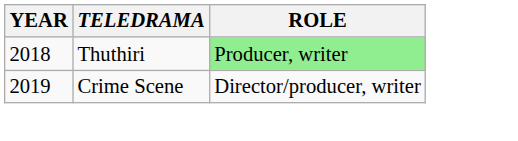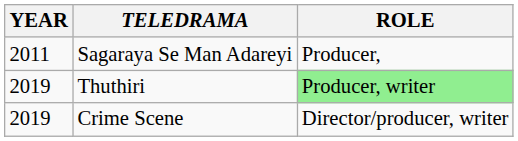 <table class="wikitable">
 <tr>
 <th><strong>YEAR</strong></th>
 <th><em>TELEDRAMA<strong></th>
 <th></strong>ROLE<strong></th>
 </tr>
 <tr>
-<td>2018</td>
+<td>2011</td>
+<td>Sagaraya Se Man Adareyi</td>
+<td>Producer,</td>
+</tr>
+<tr>
+<td>2019</td>
 <td>Thuthiri</td>
 <td style="background: lightgreen;">Producer, writer</td>
 </tr>
 <tr>
 <td>2019</td>
 <td>Crime Scene</td>
 <td>Director/producer, writer</td>
 </tr>
 </table>
